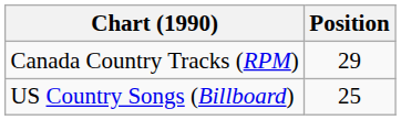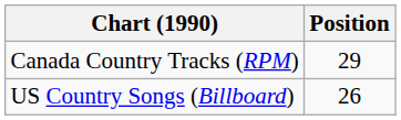 <table class="wikitable sortable">
 <tr>
 <th scope="col">Chart (1990)</th>
 <th scope="col">Position</th>
 </tr>
 <tr>
 <td>Canada Country Tracks (<em><a href='#'>RPM</a></em>)</td>
 <td align="center">29</td>
 </tr>
 <tr>
 <td>US <a href='#'>Country Songs</a> (<em><a href='#'>Billboard</a></em>)</td>
-<td align="center">25</td>
+<td align="center">26</td>
 </tr>
 </table>
